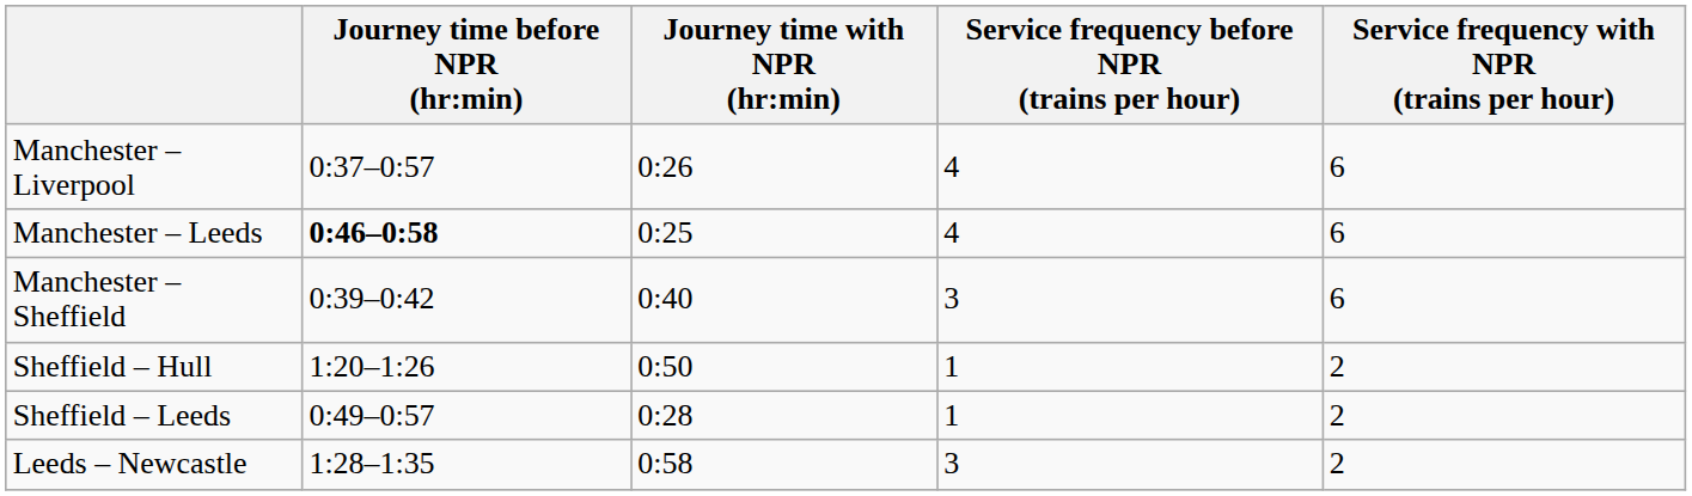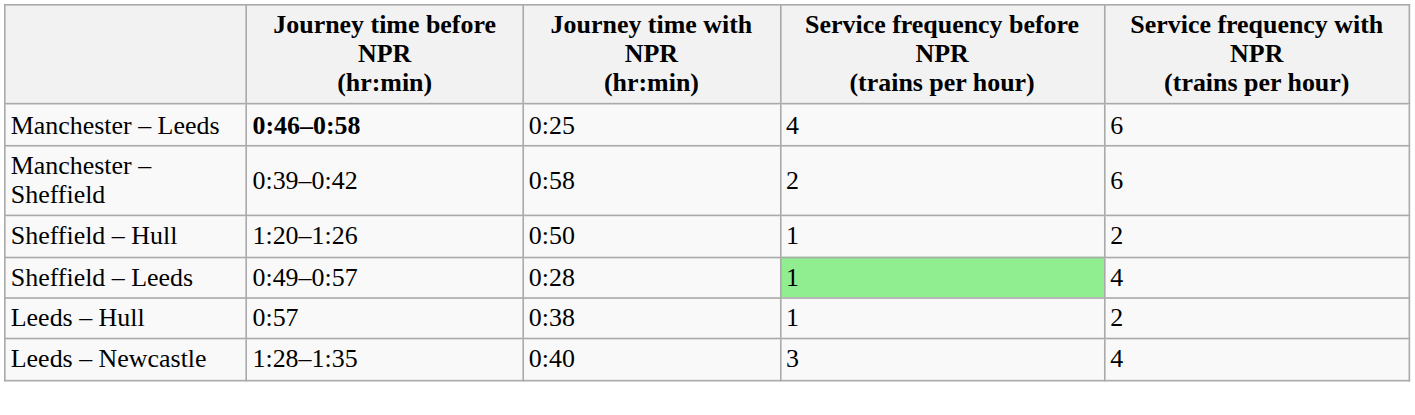 <table class="wikitable">
 <tr>
 <th></th>
 <th>Journey time before NPR<br>(hr:min)</th>
 <th>Journey time with NPR<br>(hr:min)</th>
 <th>Service frequency before NPR<br>(trains per hour)</th>
 <th>Service frequency with NPR<br>(trains per hour)</th>
-</tr>
-<tr>
-<td>Manchester – Liverpool</td>
-<td>0:37–0:57</td>
-<td>0:26</td>
-<td>4</td>
-<td>6</td>
 </tr>
 <tr>
 <td>Manchester – Leeds</td>
 <td><strong>0:46–0:58</strong></td>
 <td>0:25</td>
 <td>4</td>
 <td>6</td>
 </tr>
 <tr>
 <td>Manchester – Sheffield</td>
 <td>0:39–0:42</td>
-<td>0:40</td>
-<td>3</td>
+<td>0:58</td>
+<td>2</td>
 <td>6</td>
 </tr>
 <tr>
 <td>Sheffield – Hull</td>
 <td>1:20–1:26</td>
 <td>0:50</td>
 <td>1</td>
 <td>2</td>
 </tr>
 <tr>
 <td>Sheffield – Leeds</td>
 <td>0:49–0:57</td>
 <td>0:28</td>
+<td style="background: lightgreen;">1</td>
+<td>4</td>
+</tr>
+<tr>
+<td>Leeds – Hull</td>
+<td>0:57</td>
+<td>0:38</td>
 <td>1</td>
 <td>2</td>
 </tr>
 <tr>
 <td>Leeds – Newcastle</td>
 <td>1:28–1:35</td>
-<td>0:58</td>
+<td>0:40</td>
 <td>3</td>
-<td>2</td>
+<td>4</td>
 </tr>
 </table>
